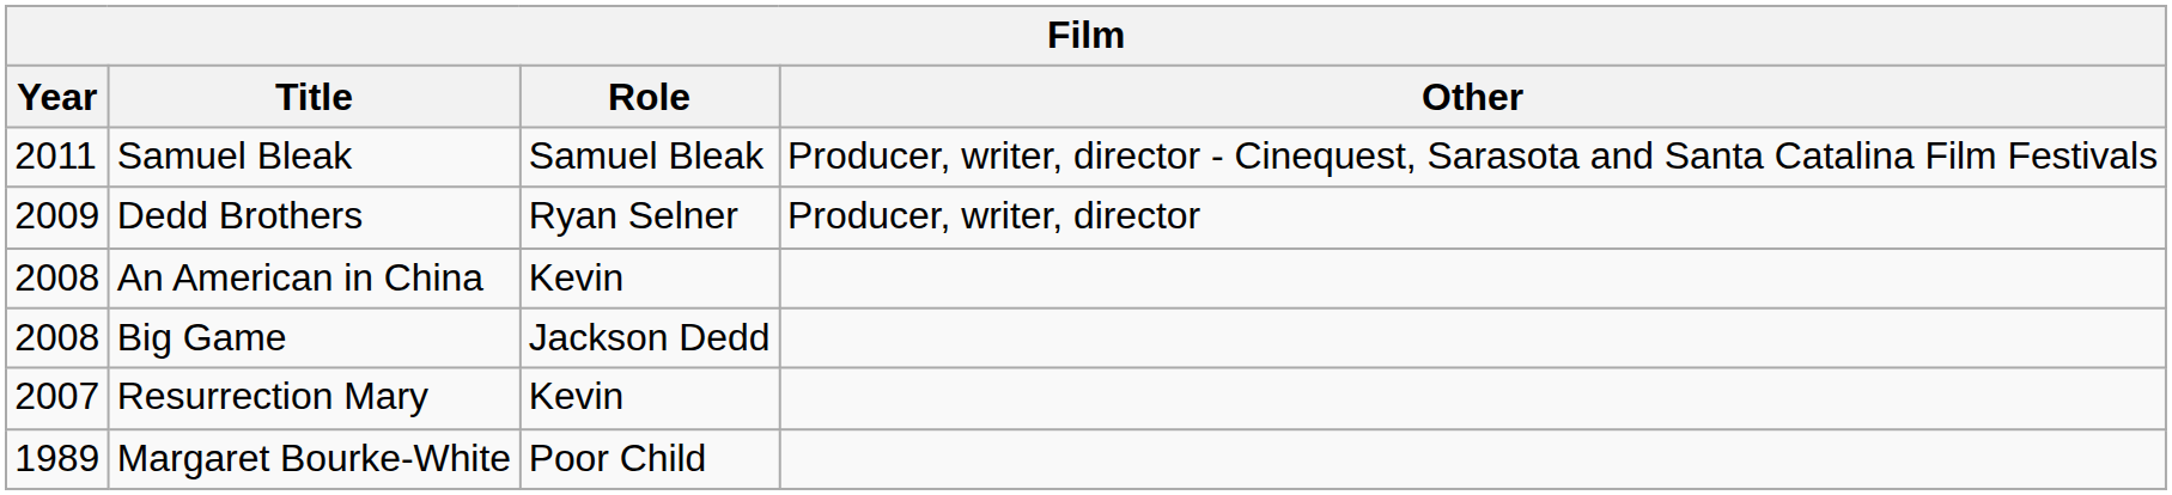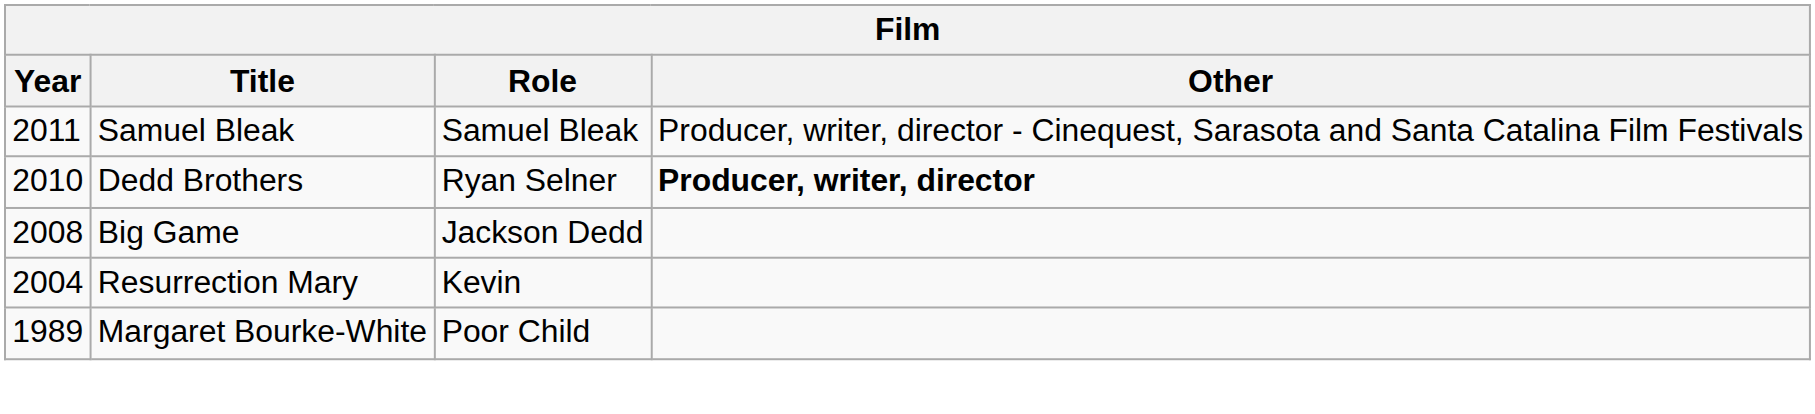 <table class="wikitable">
 <tr>
 <th colspan=4>Film</th>
 </tr>
 <tr>
 <th>Year</th>
 <th>Title</th>
 <th>Role</th>
 <th>Other</th>
 </tr>
 <tr>
 <td>2011</td>
 <td>Samuel Bleak</td>
 <td>Samuel Bleak</td>
 <td>Producer, writer, director - Cinequest, Sarasota and Santa Catalina Film Festivals</td>
 </tr>
 <tr>
-<td>2009</td>
+<td>2010</td>
 <td>Dedd Brothers</td>
 <td>Ryan Selner</td>
-<td>Producer, writer, director</td>
-</tr>
-<tr>
-<td>2008</td>
-<td>An American in China</td>
-<td>Kevin</td>
-<td></td>
+<td><strong>Producer, writer, director</strong></td>
 </tr>
 <tr>
 <td>2008</td>
 <td>Big Game</td>
 <td>Jackson Dedd</td>
 <td></td>
 </tr>
 <tr>
-<td>2007</td>
+<td>2004</td>
 <td>Resurrection Mary</td>
 <td>Kevin</td>
 <td></td>
 </tr>
 <tr>
 <td>1989</td>
 <td>Margaret Bourke-White</td>
 <td>Poor Child</td>
 <td></td>
 </tr>
 </table>
